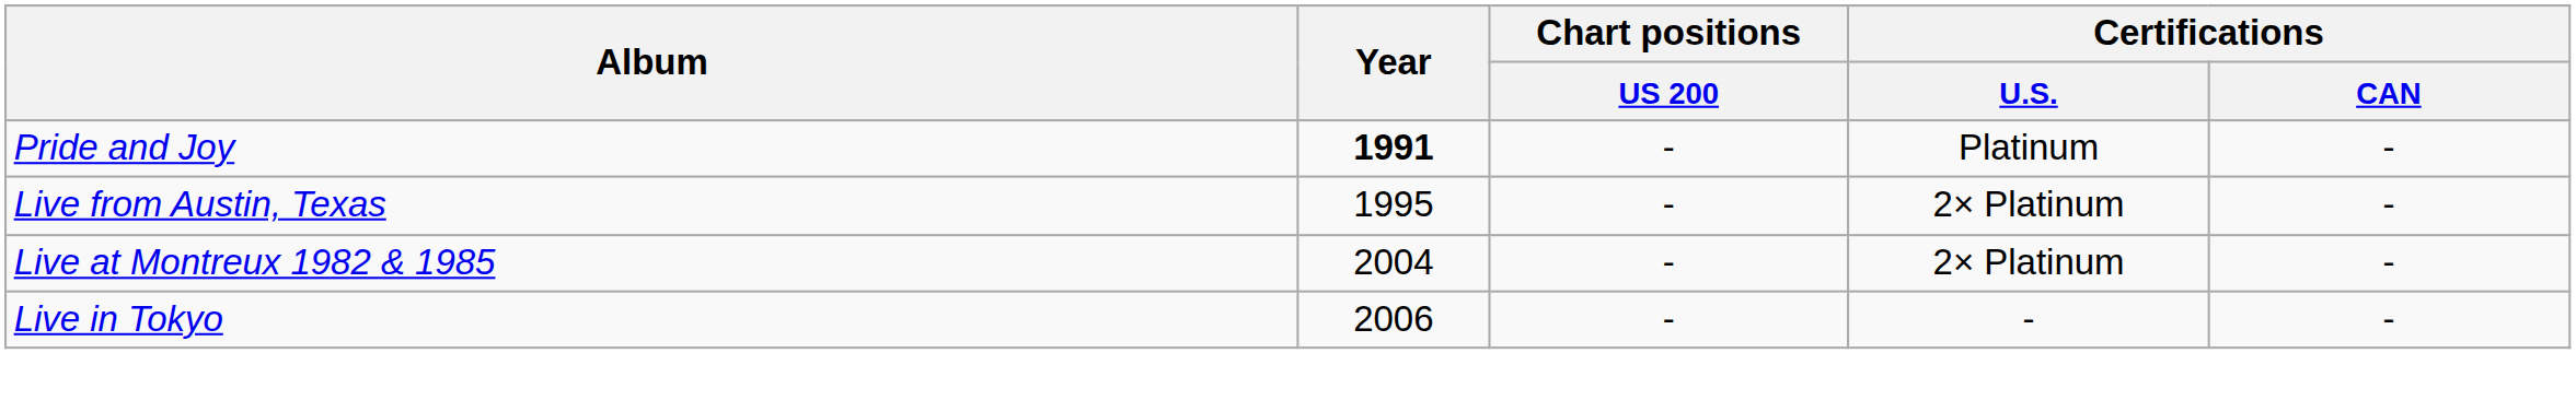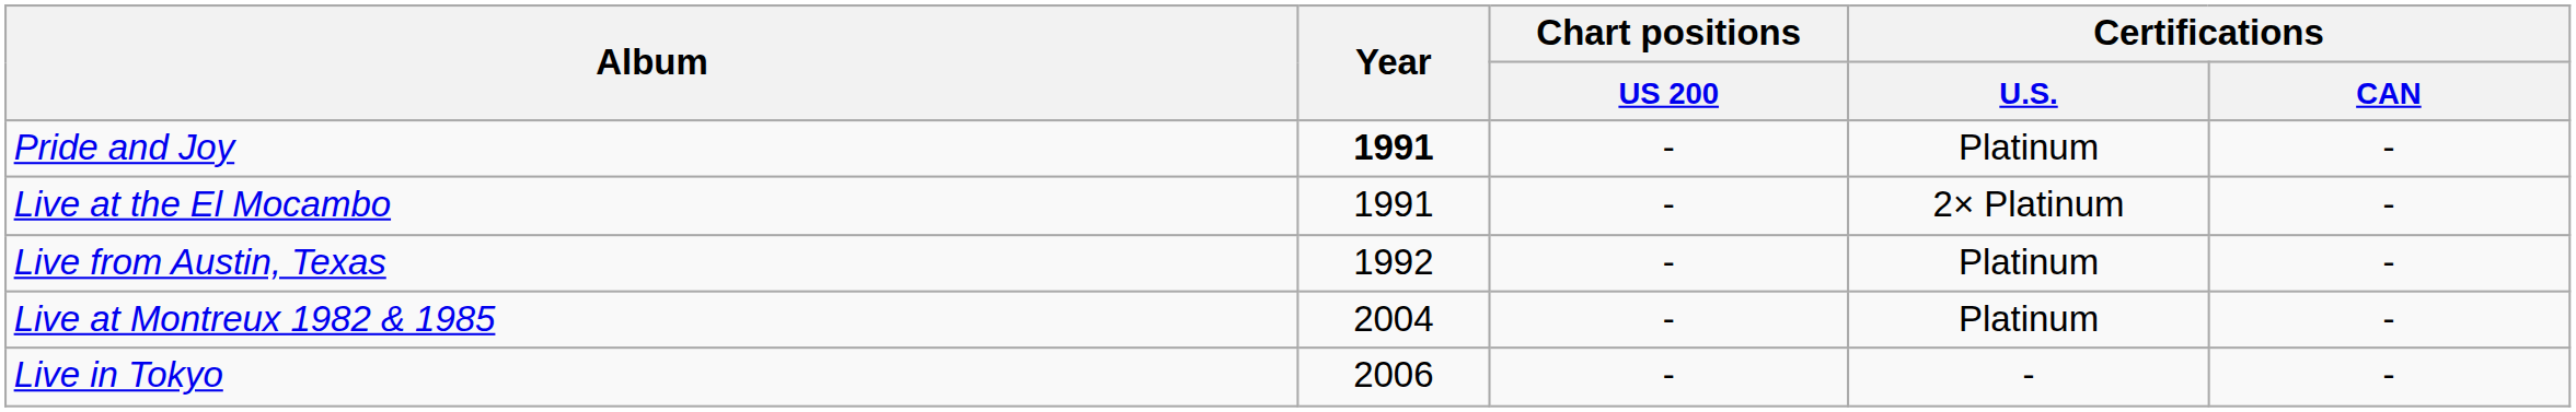 <table class="wikitable"  style="width: 90%; text-align:center;">
 <tr>
 <th rowspan="2" width="450px">Album</th>
 <th rowspan="2" width="60px">Year</th>
 <th colspan="1">Chart positions</th>
 <th colspan="2">Certifications</th>
 </tr>
 <tr>
 <th width="120"><small><a href='#'>US 200</a></small></th>
 <th width="120"><small><a href='#'>U.S.</a></small></th>
 <th width="120"><small><a href='#'>CAN</a></small></th>
 </tr>
 <tr>
 <td align=left><em><a href='#'>Pride and Joy</a></em></td>
 <td><strong>1991</strong></td>
 <td>-</td>
 <td>Platinum</td>
 <td>-</td>
 </tr>
 <tr>
-<td align=left><em><a href='#'>Live from Austin, Texas</a></em></td>
-<td>1995</td>
+<td align=left><em><a href='#'>Live at the El Mocambo</a></em></td>
+<td>1991</td>
 <td>-</td>
 <td>2× Platinum</td>
+<td>-</td>
+</tr>
+<tr>
+<td align=left><em><a href='#'>Live from Austin, Texas</a></em></td>
+<td>1992</td>
+<td>-</td>
+<td>Platinum</td>
 <td>-</td>
 </tr>
 <tr>
 <td align=left><em><a href='#'>Live at Montreux 1982 & 1985</a></em></td>
 <td>2004</td>
 <td>-</td>
-<td>2× Platinum</td>
+<td>Platinum</td>
 <td>-</td>
 </tr>
 <tr>
 <td align=left><em><a href='#'>Live in Tokyo</a></em></td>
 <td>2006</td>
 <td>-</td>
 <td>-</td>
 <td>-</td>
 </tr>
 </table>
